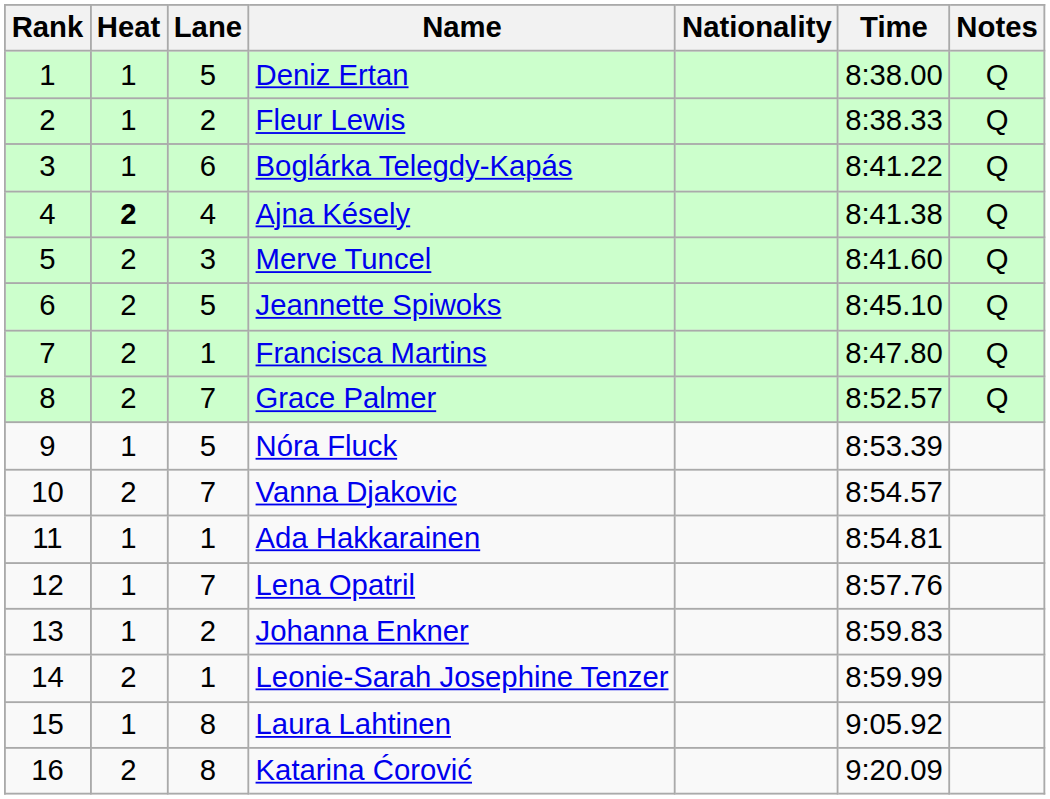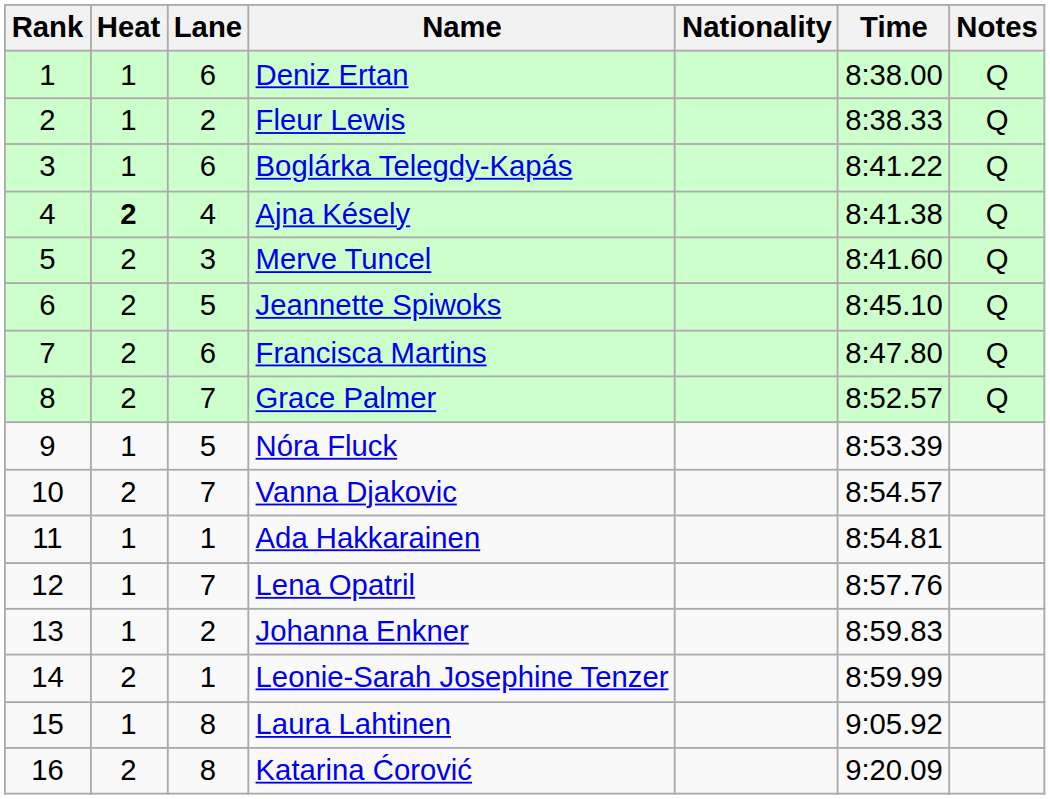 <table class="wikitable sortable" style="text-align:center">
 <tr>
 <th>Rank</th>
 <th>Heat</th>
 <th>Lane</th>
 <th>Name</th>
 <th>Nationality</th>
 <th>Time</th>
 <th>Notes</th>
 </tr>
 <tr bgcolor=ccffcc>
 <td>1</td>
 <td>1</td>
-<td>5</td>
+<td>6</td>
 <td align=left><a href='#'>Deniz Ertan</a></td>
 <td align=left></td>
 <td>8:38.00</td>
 <td>Q</td>
 </tr>
 <tr bgcolor=ccffcc>
 <td>2</td>
 <td>1</td>
 <td>2</td>
 <td align=left><a href='#'>Fleur Lewis</a></td>
 <td align=left></td>
 <td>8:38.33</td>
 <td>Q</td>
 </tr>
 <tr bgcolor=ccffcc>
 <td>3</td>
 <td>1</td>
 <td>6</td>
 <td align=left><a href='#'>Boglárka Telegdy-Kapás</a></td>
 <td align=left></td>
 <td>8:41.22</td>
 <td>Q</td>
 </tr>
 <tr bgcolor=ccffcc>
 <td>4</td>
 <td><strong>2</strong></td>
 <td>4</td>
 <td align=left><a href='#'>Ajna Késely</a></td>
 <td align=left></td>
 <td>8:41.38</td>
 <td>Q</td>
 </tr>
 <tr bgcolor=ccffcc>
 <td>5</td>
 <td>2</td>
 <td>3</td>
 <td align=left><a href='#'>Merve Tuncel</a></td>
 <td align=left></td>
 <td>8:41.60</td>
 <td>Q</td>
 </tr>
 <tr bgcolor=ccffcc>
 <td>6</td>
 <td>2</td>
 <td>5</td>
 <td align=left><a href='#'>Jeannette Spiwoks</a></td>
 <td align=left></td>
 <td>8:45.10</td>
 <td>Q</td>
 </tr>
 <tr bgcolor=ccffcc>
 <td>7</td>
 <td>2</td>
-<td>1</td>
+<td>6</td>
 <td align=left><a href='#'>Francisca Martins</a></td>
 <td align=left></td>
 <td>8:47.80</td>
 <td>Q</td>
 </tr>
 <tr bgcolor=ccffcc>
 <td>8</td>
 <td>2</td>
 <td>7</td>
 <td align=left><a href='#'>Grace Palmer</a></td>
 <td align=left></td>
 <td>8:52.57</td>
 <td>Q</td>
 </tr>
 <tr>
 <td>9</td>
 <td>1</td>
 <td>5</td>
 <td align=left><a href='#'>Nóra Fluck</a></td>
 <td align=left></td>
 <td>8:53.39</td>
 <td></td>
 </tr>
 <tr>
 <td>10</td>
 <td>2</td>
 <td>7</td>
 <td align=left><a href='#'>Vanna Djakovic</a></td>
 <td align=left></td>
 <td>8:54.57</td>
 <td></td>
 </tr>
 <tr>
 <td>11</td>
 <td>1</td>
 <td>1</td>
 <td align=left><a href='#'>Ada Hakkarainen</a></td>
 <td align=left></td>
 <td>8:54.81</td>
 <td></td>
 </tr>
 <tr>
 <td>12</td>
 <td>1</td>
 <td>7</td>
 <td align=left><a href='#'>Lena Opatril</a></td>
 <td align=left></td>
 <td>8:57.76</td>
 <td></td>
 </tr>
 <tr>
 <td>13</td>
 <td>1</td>
 <td>2</td>
 <td align=left><a href='#'>Johanna Enkner</a></td>
 <td align=left></td>
 <td>8:59.83</td>
 <td></td>
 </tr>
 <tr>
 <td>14</td>
 <td>2</td>
 <td>1</td>
 <td align=left><a href='#'>Leonie-Sarah Josephine Tenzer</a></td>
 <td align=left></td>
 <td>8:59.99</td>
 <td></td>
 </tr>
 <tr>
 <td>15</td>
 <td>1</td>
 <td>8</td>
 <td align=left><a href='#'>Laura Lahtinen</a></td>
 <td align=left></td>
 <td>9:05.92</td>
 <td></td>
 </tr>
 <tr>
 <td>16</td>
 <td>2</td>
 <td>8</td>
 <td align=left><a href='#'>Katarina Ćorović</a></td>
 <td align=left></td>
 <td>9:20.09</td>
 <td></td>
 </tr>
 </table>
